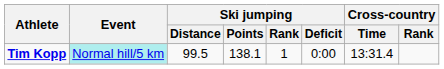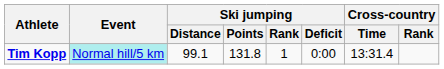 <table class="wikitable" style="font-size:90%">
 <tr>
 <th rowspan="2">Athlete</th>
 <th rowspan="2">Event</th>
 <th colspan="4">Ski jumping</th>
 <th colspan="2">Cross-country</th>
 </tr>
 <tr style="font-size:95%">
 <th>Distance</th>
 <th>Points</th>
 <th>Rank</th>
 <th>Deficit</th>
 <th>Time</th>
 <th>Rank</th>
 </tr>
 <tr align=center>
 <td align=left><strong><a href='#'>Tim Kopp</a></strong></td>
 <td align=left style="background: paleturquoise;"><a href='#'>Normal hill/5 km</a></td>
-<td>99.5</td>
-<td>138.1</td>
+<td>99.1</td>
+<td>131.8</td>
 <td>1</td>
 <td>0:00</td>
 <td>13:31.4</td>
 <td></td>
 </tr>
 </table>
